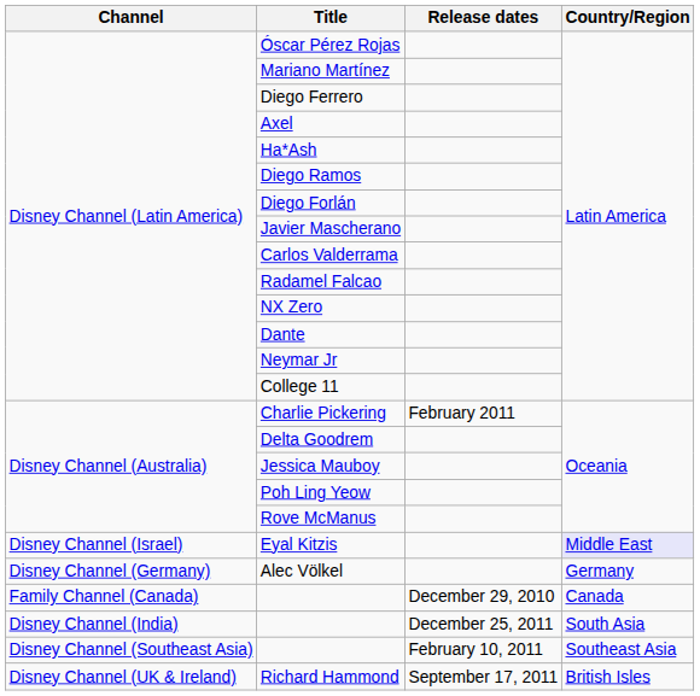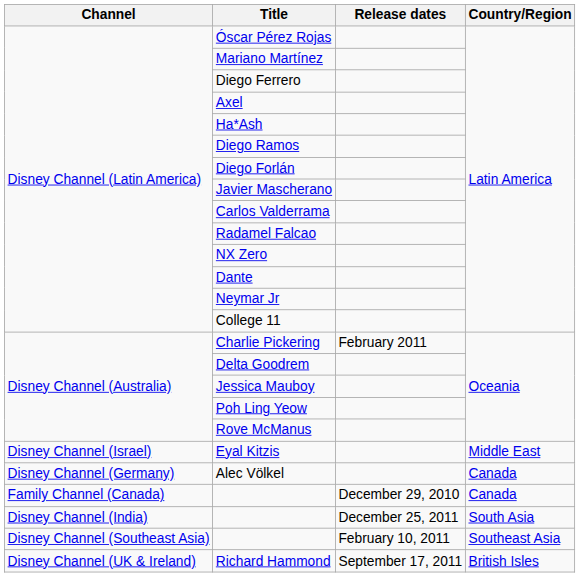 <table class="wikitable">
 <tr>
 <th>Channel</th>
 <th>Title</th>
 <th>Release dates</th>
 <th>Country/Region</th>
 </tr>
 <tr>
 <td rowspan="14"><a href='#'>Disney Channel (Latin America)</a></td>
 <td><a href='#'>Óscar Pérez Rojas</a></td>
 <td></td>
 <td rowspan="14"><a href='#'>Latin America</a></td>
 </tr>
 <tr>
 <td><a href='#'>Mariano Martínez</a></td>
 <td></td>
 </tr>
 <tr>
 <td>Diego Ferrero</td>
 <td></td>
 </tr>
 <tr>
 <td><a href='#'>Axel</a></td>
 <td></td>
 </tr>
 <tr>
 <td><a href='#'>Ha*Ash</a></td>
 <td></td>
 </tr>
 <tr>
 <td><a href='#'>Diego Ramos</a></td>
 <td></td>
 </tr>
 <tr>
 <td><a href='#'>Diego Forlán</a></td>
 <td></td>
 </tr>
 <tr>
 <td><a href='#'>Javier Mascherano</a></td>
 <td></td>
 </tr>
 <tr>
 <td><a href='#'>Carlos Valderrama</a></td>
 <td></td>
 </tr>
 <tr>
 <td><a href='#'>Radamel Falcao</a></td>
 <td></td>
 </tr>
 <tr>
 <td><a href='#'>NX Zero</a></td>
 <td></td>
 </tr>
 <tr>
 <td><a href='#'>Dante</a></td>
 <td></td>
 </tr>
 <tr>
 <td><a href='#'>Neymar Jr</a></td>
 <td></td>
 </tr>
 <tr>
 <td>College 11</td>
 <td></td>
 </tr>
 <tr>
 <td rowspan="5"><a href='#'>Disney Channel (Australia)</a></td>
 <td><a href='#'>Charlie Pickering</a></td>
 <td>February 2011</td>
 <td rowspan="5"><a href='#'>Oceania</a></td>
 </tr>
 <tr>
 <td><a href='#'>Delta Goodrem</a></td>
 <td></td>
 </tr>
 <tr>
 <td><a href='#'>Jessica Mauboy</a></td>
 <td></td>
 </tr>
 <tr>
 <td><a href='#'>Poh Ling Yeow</a></td>
 <td></td>
 </tr>
 <tr>
 <td><a href='#'>Rove McManus</a></td>
 <td></td>
 </tr>
 <tr>
 <td><a href='#'>Disney Channel (Israel)</a></td>
 <td><a href='#'>Eyal Kitzis</a></td>
 <td></td>
-<td style="background: lavender;"><a href='#'>Middle East</a></td>
+<td><a href='#'>Middle East</a></td>
 </tr>
 <tr>
 <td><a href='#'>Disney Channel (Germany)</a></td>
 <td>Alec Völkel</td>
 <td></td>
-<td><a href='#'>Germany</a></td>
+<td><a href='#'>Canada</a></td>
 </tr>
 <tr>
 <td><a href='#'>Family Channel (Canada)</a></td>
 <td></td>
 <td>December 29, 2010</td>
 <td><a href='#'>Canada</a></td>
 </tr>
 <tr>
 <td><a href='#'>Disney Channel (India)</a></td>
 <td></td>
 <td>December 25, 2011</td>
 <td><a href='#'>South Asia</a></td>
 </tr>
 <tr>
 <td><a href='#'>Disney Channel (Southeast Asia)</a></td>
 <td></td>
 <td>February 10, 2011</td>
 <td><a href='#'>Southeast Asia</a></td>
 </tr>
 <tr>
 <td><a href='#'>Disney Channel (UK & Ireland)</a></td>
 <td><a href='#'>Richard Hammond</a></td>
 <td>September 17, 2011</td>
 <td rowspan="9"><a href='#'>British Isles</a></td>
 </tr>
 </table>
